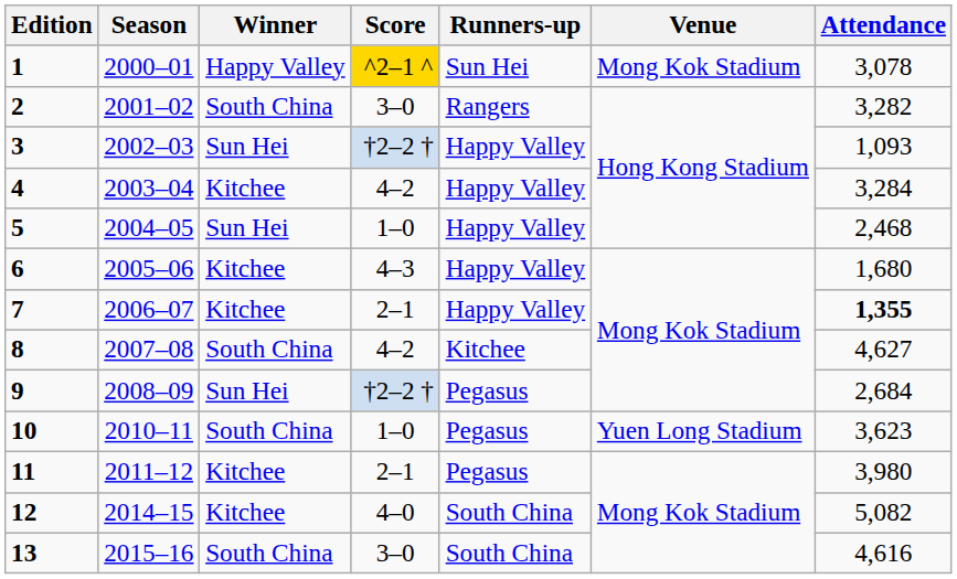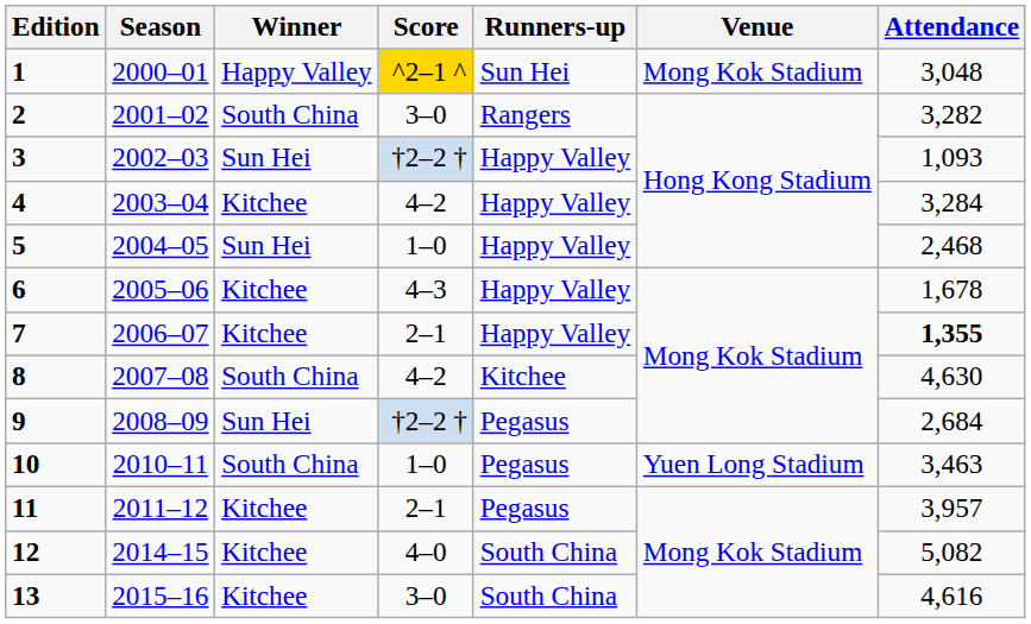 <table class="sortable wikitable">
 <tr>
 <th>Edition</th>
 <th>Season</th>
 <th>Winner</th>
 <th>Score</th>
 <th>Runners-up</th>
 <th>Venue</th>
 <th><a href='#'>Attendance</a></th>
 </tr>
 <tr>
 <td><strong>1</strong></td>
 <td align="center"><a href='#'>2000–01</a></td>
 <td><a href='#'>Happy Valley</a></td>
 <td bgcolor=gold align=center><span> ^</span>2–1 ^</td>
 <td><a href='#'>Sun Hei</a></td>
 <td><a href='#'>Mong Kok Stadium</a></td>
-<td align=center>3,078</td>
+<td align=center>3,048</td>
 </tr>
 <tr>
 <td><strong>2</strong></td>
 <td align="center"><a href='#'>2001–02</a></td>
 <td><a href='#'>South China</a></td>
 <td align=center>3–0</td>
 <td><a href='#'>Rangers</a></td>
 <td rowspan=4><a href='#'>Hong Kong Stadium</a></td>
 <td align=center>3,282</td>
 </tr>
 <tr>
 <td><strong>3</strong></td>
 <td align="center"><a href='#'>2002–03</a></td>
 <td><a href='#'>Sun Hei</a></td>
 <td bgcolor=#CEDFF2 align=center><span> †</span>2–2 †</td>
 <td><a href='#'>Happy Valley</a></td>
 <td align=center>1,093</td>
 </tr>
 <tr>
 <td><strong>4</strong></td>
 <td align="center"><a href='#'>2003–04</a></td>
 <td><a href='#'>Kitchee</a></td>
 <td align=center>4–2</td>
 <td><a href='#'>Happy Valley</a></td>
 <td align=center>3,284</td>
 </tr>
 <tr>
 <td><strong>5</strong></td>
 <td align="center"><a href='#'>2004–05</a></td>
 <td><a href='#'>Sun Hei</a></td>
 <td align=center>1–0</td>
 <td><a href='#'>Happy Valley</a></td>
 <td align=center>2,468</td>
 </tr>
 <tr>
 <td><strong>6</strong></td>
 <td align="center"><a href='#'>2005–06</a></td>
 <td><a href='#'>Kitchee</a></td>
 <td align=center>4–3</td>
 <td><a href='#'>Happy Valley</a></td>
 <td rowspan=4><a href='#'>Mong Kok Stadium</a></td>
-<td align=center>1,680</td>
+<td align=center>1,678</td>
 </tr>
 <tr>
 <td><strong>7</strong></td>
 <td align="center"><a href='#'>2006–07</a></td>
 <td><a href='#'>Kitchee</a></td>
 <td align=center>2–1</td>
 <td><a href='#'>Happy Valley</a></td>
 <td align=center><strong>1,355</strong></td>
 </tr>
 <tr>
 <td><strong>8</strong></td>
 <td align="center"><a href='#'>2007–08</a></td>
 <td><a href='#'>South China</a></td>
 <td align=center>4–2</td>
 <td><a href='#'>Kitchee</a></td>
-<td align=center>4,627</td>
+<td align=center>4,630</td>
 </tr>
 <tr>
 <td><strong>9</strong></td>
 <td align="center"><a href='#'>2008–09</a></td>
 <td><a href='#'>Sun Hei</a></td>
 <td bgcolor=#CEDFF2 align=center><span> †</span>2–2 †</td>
 <td><a href='#'>Pegasus</a></td>
 <td align=center>2,684</td>
 </tr>
 <tr>
 <td><strong>10</strong></td>
 <td align="center"><a href='#'>2010–11</a></td>
 <td><a href='#'>South China</a></td>
 <td align=center>1–0</td>
 <td><a href='#'>Pegasus</a></td>
 <td><a href='#'>Yuen Long Stadium</a></td>
-<td align=center>3,623</td>
+<td align=center>3,463</td>
 </tr>
 <tr>
 <td><strong>11</strong></td>
 <td align="center"><a href='#'>2011–12</a></td>
 <td><a href='#'>Kitchee</a></td>
 <td align=center>2–1</td>
 <td><a href='#'>Pegasus</a></td>
 <td rowspan=3><a href='#'>Mong Kok Stadium</a></td>
-<td align=center>3,980</td>
+<td align=center>3,957</td>
 </tr>
 <tr>
 <td><strong>12</strong></td>
 <td align="center"><a href='#'>2014–15</a></td>
 <td><a href='#'>Kitchee</a></td>
 <td align=center>4–0</td>
 <td><a href='#'>South China</a></td>
 <td align=center>5,082</td>
 </tr>
 <tr>
 <td><strong>13</strong></td>
 <td align="center"><a href='#'>2015–16</a></td>
-<td><a href='#'>South China</a></td>
+<td><a href='#'>Kitchee</a></td>
 <td align=center>3–0</td>
 <td><a href='#'>South China</a></td>
 <td align=center>4,616</td>
 </tr>
 </table>
